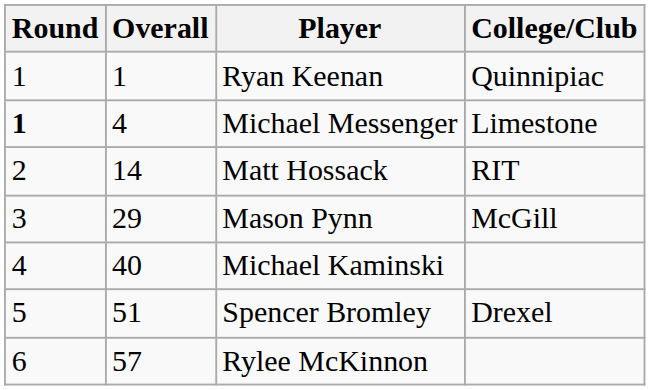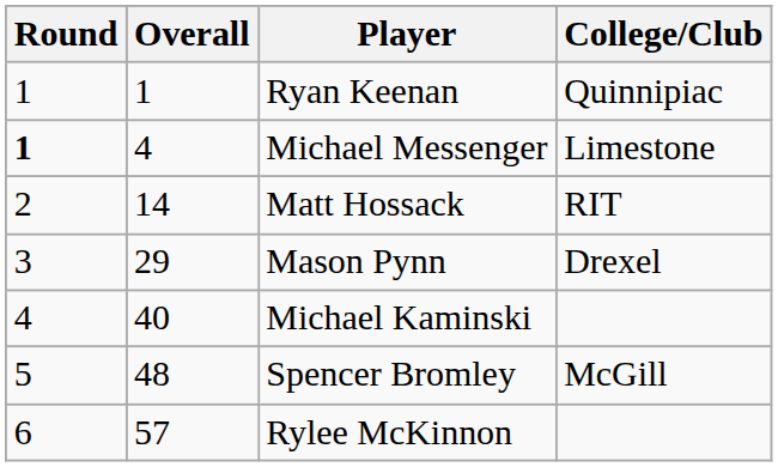 <table class="wikitable">
 <tr>
 <th>Round</th>
 <th>Overall</th>
 <th>Player</th>
 <th>College/Club</th>
 </tr>
 <tr>
 <td>1</td>
 <td>1</td>
 <td>Ryan Keenan</td>
 <td>Quinnipiac</td>
 </tr>
 <tr>
 <td><strong>1</strong></td>
 <td>4</td>
 <td>Michael Messenger</td>
 <td>Limestone</td>
 </tr>
 <tr>
 <td>2</td>
 <td>14</td>
 <td>Matt Hossack</td>
 <td>RIT</td>
 </tr>
 <tr>
 <td>3</td>
 <td>29</td>
 <td>Mason Pynn</td>
-<td>McGill</td>
+<td>Drexel</td>
 </tr>
 <tr>
 <td>4</td>
 <td>40</td>
 <td>Michael Kaminski</td>
 <td></td>
 </tr>
 <tr>
 <td>5</td>
-<td>51</td>
+<td>48</td>
 <td>Spencer Bromley</td>
-<td>Drexel</td>
+<td>McGill</td>
 </tr>
 <tr>
 <td>6</td>
 <td>57</td>
 <td>Rylee McKinnon</td>
 <td></td>
 </tr>
 </table>
